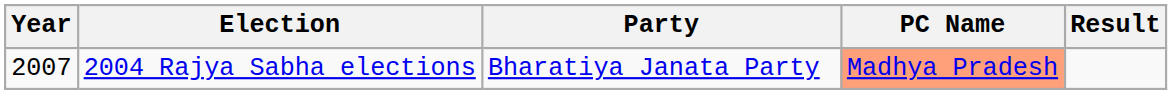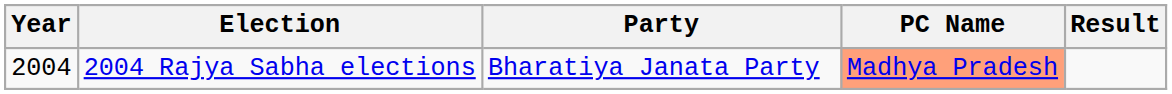 <table class="sortable wikitable"style="font-size: 90%">
 <tr>
 <th>Year</th>
 <th>Election</th>
 <th>Party</th>
 <th>PC Name</th>
 <th>Result</th>
 </tr>
 <tr>
-<td>2007</td>
+<td>2004</td>
 <td><a href='#'>2004 Rajya Sabha elections</a></td>
 <td><a href='#'>Bharatiya Janata Party</a> </td>
 <td style="background: lightsalmon;"><a href='#'>Madhya Pradesh</a></td>
 <td></td>
 </tr>
 </table>
